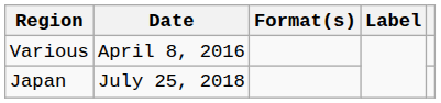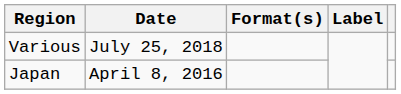 <table class="wikitable plainrowheaders">
 <tr>
 <th scope="col">Region</th>
 <th scope="col">Date</th>
 <th scope="col">Format(s)</th>
 <th scope="col">Label</th>
 <th scope="col"></th>
 </tr>
 <tr>
 <td>Various</td>
-<td>April 8, 2016</td>
+<td>July 25, 2018</td>
 <td></td>
 <td rowspan="2"></td>
 <td></td>
 </tr>
 <tr>
 <td>Japan</td>
-<td>July 25, 2018</td>
+<td>April 8, 2016</td>
 <td></td>
 <td></td>
 </tr>
 </table>
